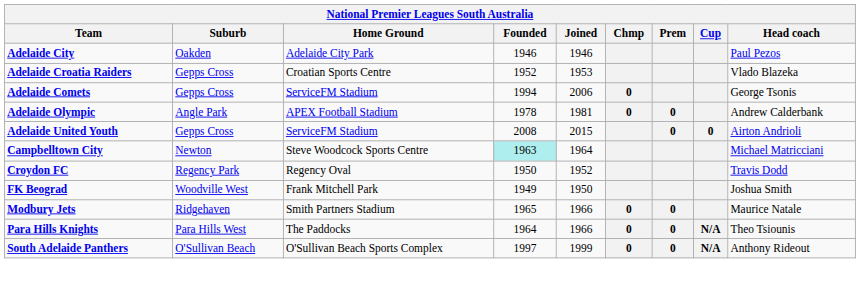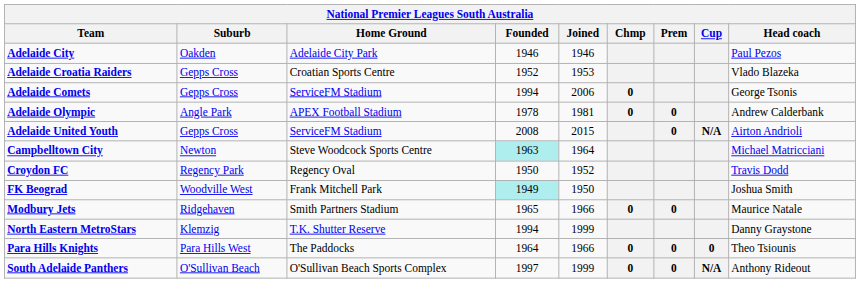 <table class="wikitable sortable" style="text-align:left; font-size: 13px; width:968px">
 <tr>
 <th colspan="9"><a href='#'>National Premier Leagues South Australia</a></th>
 </tr>
 <tr>
 <th>Team</th>
 <th>Suburb</th>
 <th>Home Ground</th>
 <th>Founded</th>
 <th>Joined</th>
 <th><abbr>Chmp</abbr></th>
 <th><abbr>Prem</abbr></th>
 <th><a href='#'>Cup</a></th>
 <th>Head coach</th>
 </tr>
 <tr>
 <td><strong><a href='#'>Adelaide City</a></strong></td>
 <td><a href='#'>Oakden</a></td>
 <td><a href='#'>Adelaide City Park</a></td>
 <td style="text-align:center;">1946</td>
 <td style="text-align:center;">1946</td>
 <th></th>
 <th></th>
 <th></th>
 <td><a href='#'>Paul Pezos</a></td>
 </tr>
 <tr>
 <td><strong><a href='#'>Adelaide Croatia Raiders</a></strong></td>
 <td><a href='#'>Gepps Cross</a></td>
 <td>Croatian Sports Centre</td>
 <td style="text-align:center;">1952</td>
 <td style="text-align:center;">1953</td>
 <th></th>
 <th></th>
 <th></th>
 <td>Vlado Blazeka</td>
 </tr>
 <tr>
 <td><strong><a href='#'>Adelaide Comets</a></strong></td>
 <td><a href='#'>Gepps Cross</a></td>
 <td><a href='#'>ServiceFM Stadium</a></td>
 <td style="text-align:center;">1994</td>
 <td style="text-align:center;">2006</td>
 <th>0</th>
 <th></th>
 <th></th>
 <td>George Tsonis</td>
 </tr>
 <tr>
 <td><strong><a href='#'>Adelaide Olympic</a></strong></td>
 <td><a href='#'>Angle Park</a></td>
 <td><a href='#'>APEX Football Stadium</a></td>
 <td style="text-align:center;">1978</td>
 <td style="text-align:center;">1981</td>
 <th>0</th>
 <th>0</th>
 <th></th>
 <td>Andrew Calderbank</td>
 </tr>
 <tr>
 <td><strong><a href='#'>Adelaide United Youth</a></strong></td>
 <td><a href='#'>Gepps Cross</a></td>
 <td><a href='#'>ServiceFM Stadium</a></td>
 <td style="text-align:center;">2008</td>
 <td style="text-align:center;">2015</td>
 <th></th>
 <th>0</th>
-<th>0</th>
+<th>N/A</th>
 <td><a href='#'>Airton Andrioli</a></td>
 </tr>
 <tr>
 <td><strong><a href='#'>Campbelltown City</a></strong></td>
 <td><a href='#'>Newton</a></td>
 <td>Steve Woodcock Sports Centre</td>
 <td style="background: paleturquoise; text-align:center;">1963</td>
 <td style="text-align:center;">1964</td>
 <th></th>
 <th></th>
 <th></th>
 <td><a href='#'>Michael Matricciani</a></td>
 </tr>
 <tr>
 <td><strong><a href='#'>Croydon FC</a></strong></td>
 <td><a href='#'>Regency Park</a></td>
 <td>Regency Oval</td>
 <td style="text-align:center;">1950</td>
 <td style="text-align:center;">1952</td>
 <th></th>
 <th></th>
 <th></th>
 <td><a href='#'>Travis Dodd</a></td>
 </tr>
 <tr>
 <td><strong><a href='#'>FK Beograd</a></strong></td>
 <td><a href='#'>Woodville West</a></td>
 <td>Frank Mitchell Park</td>
-<td style="text-align:center;">1949</td>
+<td style="background: paleturquoise; text-align:center;">1949</td>
 <td style="text-align:center;">1950</td>
 <th></th>
 <th></th>
 <th></th>
 <td>Joshua Smith</td>
 </tr>
 <tr>
 <td><strong><a href='#'>Modbury Jets</a></strong></td>
 <td><a href='#'>Ridgehaven</a></td>
 <td>Smith Partners Stadium</td>
 <td style="text-align:center;">1965</td>
 <td style="text-align:center;">1966</td>
 <th>0</th>
 <th>0</th>
 <th></th>
 <td>Maurice Natale</td>
 </tr>
 <tr>
+<td><strong><a href='#'>North Eastern MetroStars</a></strong></td>
+<td><a href='#'>Klemzig</a></td>
+<td><a href='#'>T.K. Shutter Reserve</a></td>
+<td style="text-align:center;">1994</td>
+<td style="text-align:center;">1999</td>
+<th></th>
+<th></th>
+<th></th>
+<td>Danny Graystone</td>
+</tr>
+<tr>
 <td><strong><a href='#'>Para Hills Knights</a></strong></td>
 <td><a href='#'>Para Hills West</a></td>
 <td>The Paddocks</td>
 <td style="text-align:center;">1964</td>
 <td style="text-align:center;">1966</td>
 <th>0</th>
 <th>0</th>
-<th>N/A</th>
+<th>0</th>
 <td>Theo Tsiounis</td>
 </tr>
 <tr>
 <td><strong><a href='#'>South Adelaide Panthers</a></strong></td>
 <td><a href='#'>O'Sullivan Beach</a></td>
 <td>O'Sullivan Beach Sports Complex</td>
 <td style="text-align:center;">1997</td>
 <td style="text-align:center;">1999</td>
 <th>0</th>
 <th>0</th>
 <th>N/A</th>
 <td>Anthony Rideout</td>
 </tr>
 </table>
